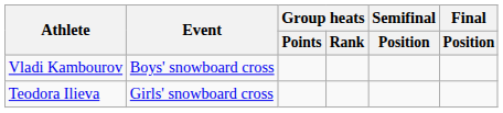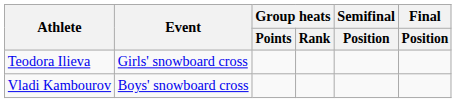 <table class="wikitable" style="font-size:90%">
 <tr>
 <th rowspan="2">Athlete</th>
 <th rowspan="2">Event</th>
 <th colspan=2>Group heats</th>
 <th>Semifinal</th>
 <th>Final</th>
 </tr>
 <tr style="font-size:95%">
 <th>Points</th>
 <th>Rank</th>
 <th>Position</th>
 <th>Position</th>
 </tr>
 <tr align=center>
+<td align=left><a href='#'>Teodora Ilieva</a></td>
+<td align=left><a href='#'>Girls' snowboard cross</a></td>
+<td></td>
+<td></td>
+<td></td>
+<td></td>
+</tr>
+<tr align=center>
 <td align=left><a href='#'>Vladi Kambourov</a></td>
 <td align=left><a href='#'>Boys' snowboard cross</a></td>
 <td></td>
 <td></td>
 <td></td>
 <td></td>
 </tr>
-<tr align=center>
-<td align=left><a href='#'>Teodora Ilieva</a></td>
-<td align=left><a href='#'>Girls' snowboard cross</a></td>
-<td></td>
-<td></td>
-<td></td>
-<td></td>
-</tr>
 </table>
